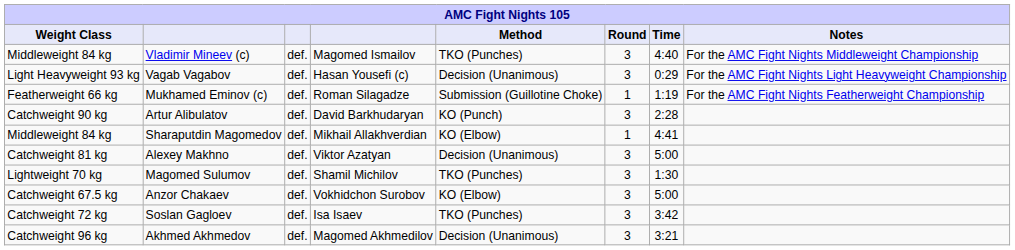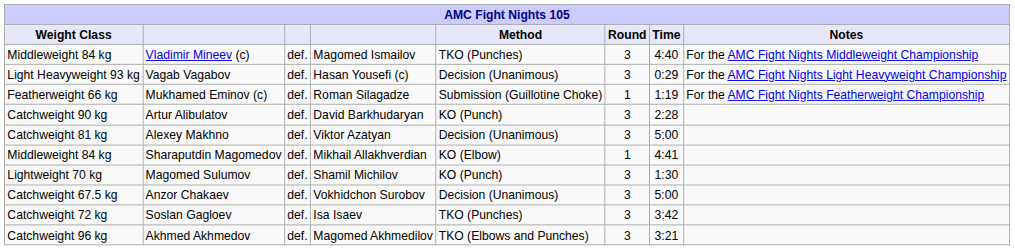 <table class="wikitable" style="font-size: 80%;">
 <tr>
 <th colspan="8" style="background-color: #ccf; color: #000080; text-align: center;"><strong>AMC Fight Nights 105</strong></th>
 </tr>
 <tr>
 <th colspan="1" style="background-color: #E6E8FA; color: #000000; text-align: center;">Weight Class</th>
 <th colspan="1" style="background-color: #E6E8FA; color: #000000; text-align: center;"></th>
 <th colspan="1" style="background-color: #E6E8FA; color: #000000; text-align: center;"></th>
 <th colspan="1" style="background-color: #E6E8FA; color: #000000; text-align: center;"></th>
 <th colspan="1" style="background-color: #E6E8FA; color: #000000; text-align: center;">Method</th>
 <th colspan="1" style="background-color: #E6E8FA; color: #000000; text-align: center;">Round</th>
 <th colspan="1" style="background-color: #E6E8FA; color: #000000; text-align: center;">Time</th>
 <th colspan="1" style="background-color: #E6E8FA; color: #000000; text-align: center;">Notes</th>
 </tr>
 <tr>
 <td>Middleweight 84 kg</td>
 <td> <a href='#'>Vladimir Mineev</a> (c)</td>
 <td align=center>def.</td>
 <td> Magomed Ismailov</td>
 <td>TKO (Punches)</td>
 <td align=center>3</td>
 <td align=center>4:40</td>
 <td>For the <a href='#'>AMC Fight Nights Middleweight Championship</a></td>
 </tr>
 <tr>
 <td>Light Heavyweight 93 kg</td>
 <td> Vagab Vagabov</td>
 <td align=center>def.</td>
 <td> Hasan Yousefi (c)</td>
 <td>Decision (Unanimous)</td>
 <td align=center>3</td>
 <td align=center>0:29</td>
 <td>For the <a href='#'>AMC Fight Nights Light Heavyweight Championship</a></td>
 </tr>
 <tr>
 <td>Featherweight 66 kg</td>
 <td> Mukhamed Eminov (c)</td>
 <td align=center>def.</td>
 <td> Roman Silagadze</td>
 <td>Submission (Guillotine Choke)</td>
 <td align=center>1</td>
 <td align=center>1:19</td>
 <td>For the <a href='#'>AMC Fight Nights Featherweight Championship</a></td>
 </tr>
 <tr>
 <td>Catchweight 90 kg</td>
 <td> Artur Alibulatov</td>
 <td align=center>def.</td>
 <td> David Barkhudaryan</td>
 <td>KO (Punch)</td>
 <td align=center>3</td>
 <td align=center>2:28</td>
 <td></td>
 </tr>
 <tr>
+<td>Catchweight 81 kg</td>
+<td> Alexey Makhno</td>
+<td align=center>def.</td>
+<td> Viktor Azatyan</td>
+<td>Decision (Unanimous)</td>
+<td align=center>3</td>
+<td align=center>5:00</td>
+<td></td>
+</tr>
+<tr>
 <td>Middleweight 84 kg</td>
 <td> Sharaputdin Magomedov</td>
 <td align=center>def.</td>
 <td> Mikhail Allakhverdian</td>
 <td>KO (Elbow)</td>
 <td align=center>1</td>
 <td align=center>4:41</td>
 <td></td>
 </tr>
 <tr>
-<td>Catchweight 81 kg</td>
-<td> Alexey Makhno</td>
-<td align=center>def.</td>
-<td> Viktor Azatyan</td>
-<td>Decision (Unanimous)</td>
-<td align=center>3</td>
-<td align=center>5:00</td>
-<td></td>
-</tr>
-<tr>
 <td>Lightweight 70 kg</td>
 <td> Magomed Sulumov</td>
 <td align=center>def.</td>
 <td> Shamil Michilov</td>
-<td>TKO (Punches)</td>
+<td>KO (Punch)</td>
 <td align=center>3</td>
 <td align=center>1:30</td>
 <td></td>
 </tr>
 <tr>
 <td>Catchweight 67.5 kg</td>
 <td> Anzor Chakaev</td>
 <td align=center>def.</td>
 <td> Vokhidchon Surobov</td>
-<td>KO (Elbow)</td>
+<td>Decision (Unanimous)</td>
 <td align=center>3</td>
 <td align=center>5:00</td>
 <td></td>
 </tr>
 <tr>
 <td>Catchweight 72 kg</td>
 <td> Soslan Gagloev</td>
 <td align=center>def.</td>
 <td> Isa Isaev</td>
 <td>TKO (Punches)</td>
 <td align=center>3</td>
 <td align=center>3:42</td>
 <td></td>
 </tr>
 <tr>
 <td>Catchweight 96 kg</td>
 <td> Akhmed Akhmedov</td>
 <td align=center>def.</td>
 <td> Magomed Akhmedilov</td>
-<td>Decision (Unanimous)</td>
+<td>TKO (Elbows and Punches)</td>
 <td align=center>3</td>
 <td align=center>3:21</td>
 <td></td>
 </tr>
 </table>
